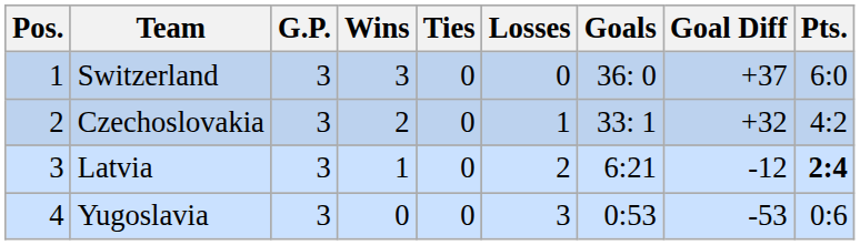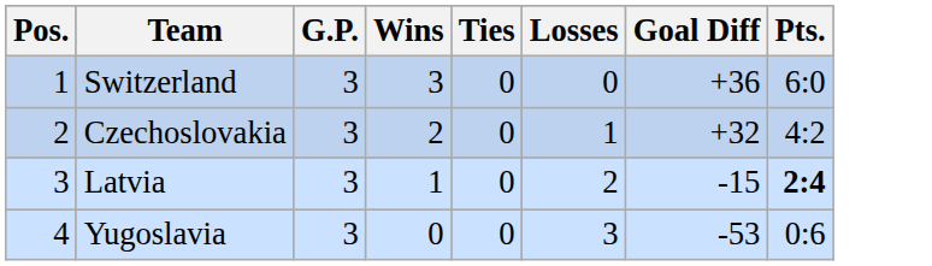 <table class="wikitable">
 <tr>
 <th>Pos.</th>
 <th>Team</th>
 <th>G.P.</th>
 <th>Wins</th>
 <th>Ties</th>
 <th>Losses</th>
-<th>Goals</th>
 <th>Goal Diff</th>
 <th>Pts.</th>
 </tr>
 <tr bgcolor="#BCD2EE" align="right">
 <td>1</td>
 <td align="left"> Switzerland</td>
 <td>3</td>
 <td>3</td>
 <td>0</td>
 <td>0</td>
-<td>36: 0</td>
-<td>+37</td>
+<td>+36</td>
 <td>6:0</td>
 </tr>
 <tr bgcolor="#BCD2EE" align="right">
 <td>2</td>
 <td align="left"> Czechoslovakia</td>
 <td>3</td>
 <td>2</td>
 <td>0</td>
 <td>1</td>
-<td>33: 1</td>
 <td>+32</td>
 <td>4:2</td>
 </tr>
 <tr bgcolor="#CAE1FF" align="right">
 <td>3</td>
 <td align="left"> Latvia</td>
 <td>3</td>
 <td>1</td>
 <td>0</td>
 <td>2</td>
-<td>6:21</td>
-<td>-12</td>
+<td>-15</td>
 <td><strong>2:4</strong></td>
 </tr>
 <tr bgcolor="#CAE1FF" align="right">
 <td>4</td>
 <td align="left"> Yugoslavia</td>
 <td>3</td>
 <td>0</td>
 <td>0</td>
 <td>3</td>
-<td>0:53</td>
 <td>-53</td>
 <td>0:6</td>
 </tr>
 </table>
